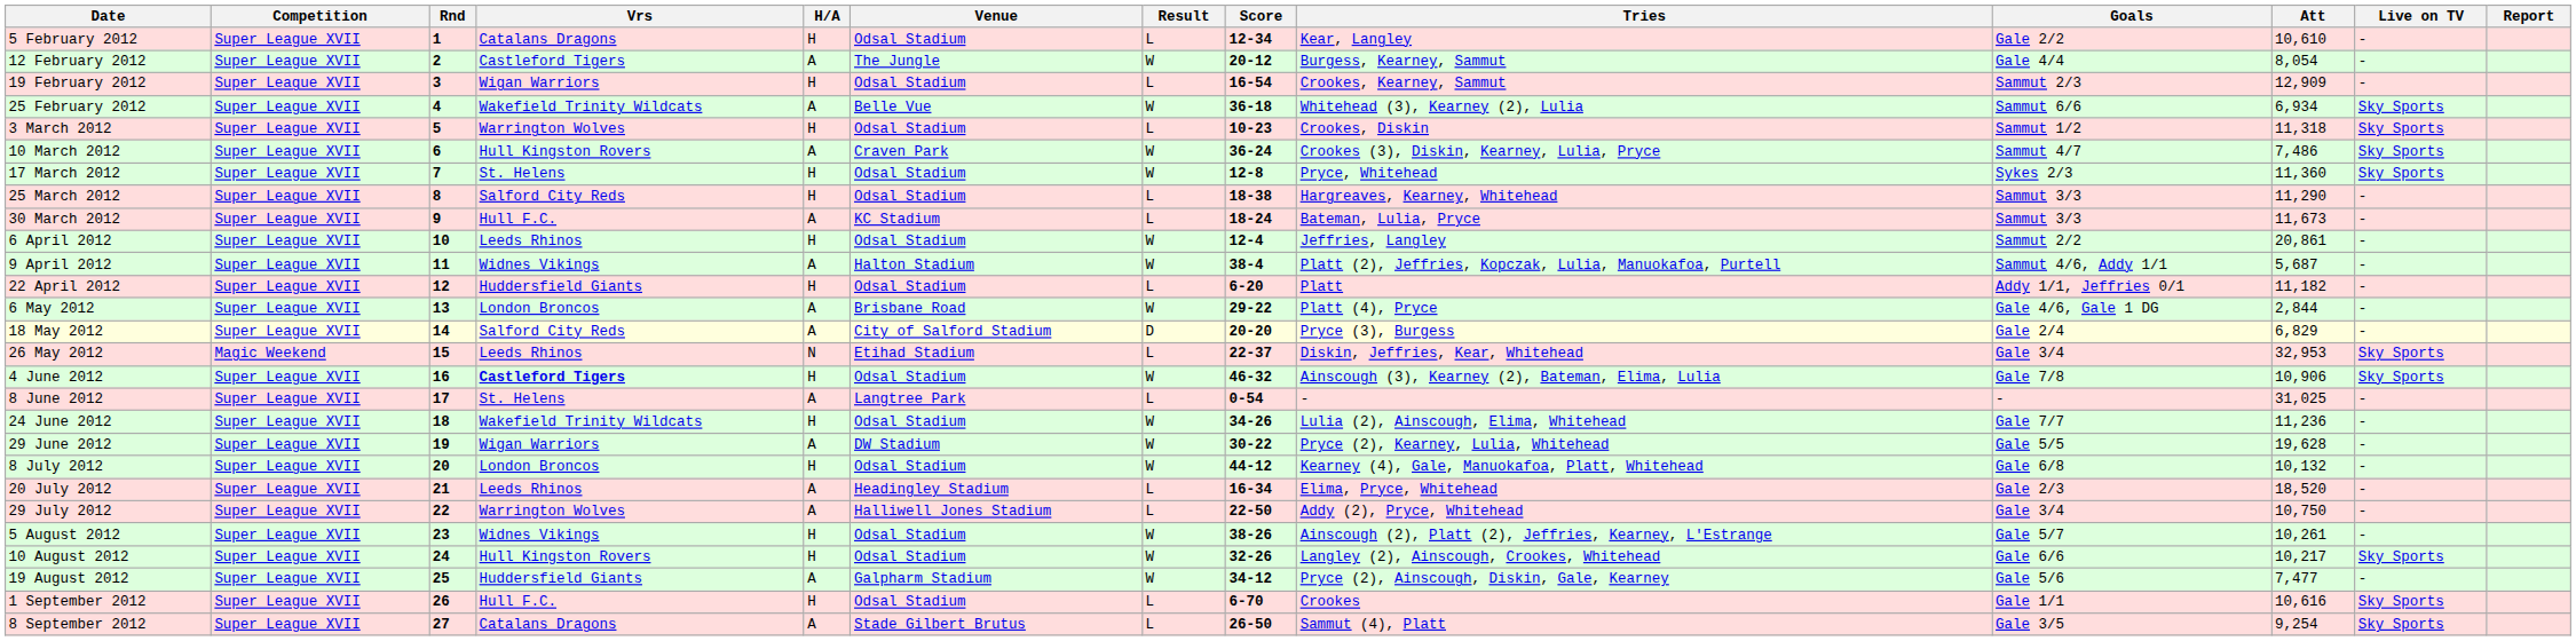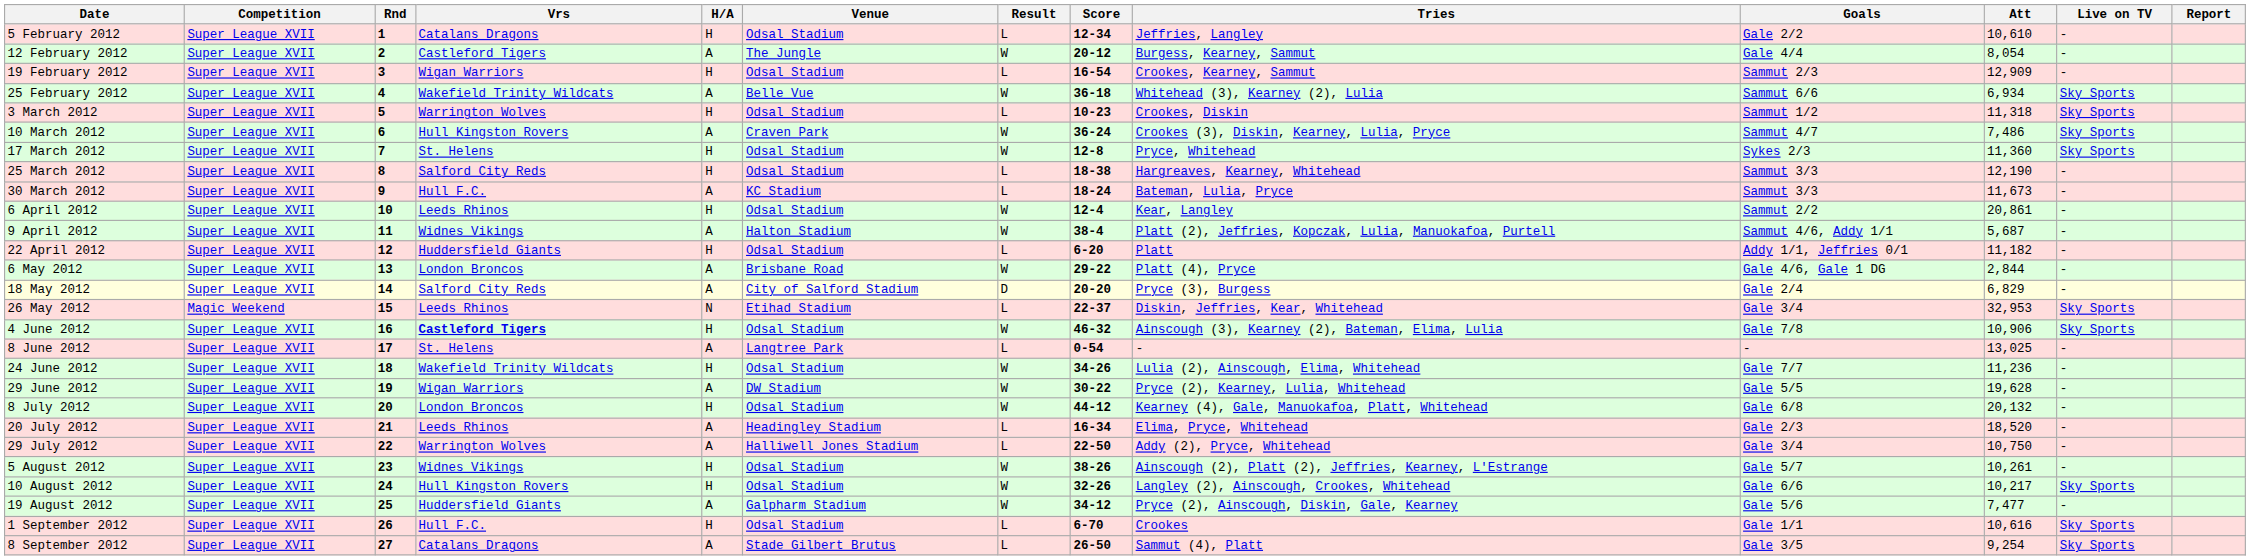 <table class="wikitable" style="font-size:85%;" width="100%">
 <tr>
 <th>Date</th>
 <th>Competition</th>
 <th>Rnd</th>
 <th>Vrs</th>
 <th>H/A</th>
 <th>Venue</th>
 <th>Result</th>
 <th>Score</th>
 <th>Tries</th>
 <th>Goals</th>
 <th>Att</th>
 <th>Live on TV</th>
 <th>Report</th>
 </tr>
 <tr style="background:#ffdddd;" width=20|>
 <td>5 February 2012</td>
 <td><a href='#'>Super League XVII</a></td>
 <td><strong>1</strong></td>
 <td><a href='#'>Catalans Dragons</a></td>
 <td>H</td>
 <td><a href='#'>Odsal Stadium</a></td>
 <td>L</td>
 <td><strong>12-34</strong></td>
-<td><a href='#'>Kear</a>, <a href='#'>Langley</a></td>
+<td><a href='#'>Jeffries</a>, <a href='#'>Langley</a></td>
 <td><a href='#'>Gale</a> 2/2</td>
 <td>10,610</td>
 <td>-</td>
 <td></td>
 </tr>
 <tr style="background:#ddffdd;" width=20|>
 <td>12 February 2012</td>
 <td><a href='#'>Super League XVII</a></td>
 <td><strong>2</strong></td>
 <td><a href='#'>Castleford Tigers</a></td>
 <td>A</td>
 <td><a href='#'>The Jungle</a></td>
 <td>W</td>
 <td><strong>20-12</strong></td>
 <td><a href='#'>Burgess</a>, <a href='#'>Kearney</a>, <a href='#'>Sammut</a></td>
 <td><a href='#'>Gale</a> 4/4</td>
 <td>8,054</td>
 <td>-</td>
 <td></td>
 </tr>
 <tr style="background:#ffdddd;" width=20|>
 <td>19 February 2012</td>
 <td><a href='#'>Super League XVII</a></td>
 <td><strong>3</strong></td>
 <td><a href='#'>Wigan Warriors</a></td>
 <td>H</td>
 <td><a href='#'>Odsal Stadium</a></td>
 <td>L</td>
 <td><strong>16-54</strong></td>
 <td><a href='#'>Crookes</a>, <a href='#'>Kearney</a>, <a href='#'>Sammut</a></td>
 <td><a href='#'>Sammut</a> 2/3</td>
 <td>12,909</td>
 <td>-</td>
 <td></td>
 </tr>
 <tr style="background:#ddffdd;" width=20|>
 <td>25 February 2012</td>
 <td><a href='#'>Super League XVII</a></td>
 <td><strong>4</strong></td>
 <td><a href='#'>Wakefield Trinity Wildcats</a></td>
 <td>A</td>
 <td><a href='#'>Belle Vue</a></td>
 <td>W</td>
 <td><strong>36-18</strong></td>
 <td><a href='#'>Whitehead</a> (3), <a href='#'>Kearney</a> (2), <a href='#'>Lulia</a></td>
 <td><a href='#'>Sammut</a> 6/6</td>
 <td>6,934</td>
 <td><a href='#'>Sky Sports</a></td>
 <td></td>
 </tr>
 <tr style="background:#ffdddd;" width=20|>
 <td>3 March 2012</td>
 <td><a href='#'>Super League XVII</a></td>
 <td><strong>5</strong></td>
 <td><a href='#'>Warrington Wolves</a></td>
 <td>H</td>
 <td><a href='#'>Odsal Stadium</a></td>
 <td>L</td>
 <td><strong>10-23</strong></td>
 <td><a href='#'>Crookes</a>, <a href='#'>Diskin</a></td>
 <td><a href='#'>Sammut</a> 1/2</td>
 <td>11,318</td>
 <td><a href='#'>Sky Sports</a></td>
 <td></td>
 </tr>
 <tr style="background:#ddffdd;" width=20|>
 <td>10 March 2012</td>
 <td><a href='#'>Super League XVII</a></td>
 <td><strong>6</strong></td>
 <td><a href='#'>Hull Kingston Rovers</a></td>
 <td>A</td>
 <td><a href='#'>Craven Park</a></td>
 <td>W</td>
 <td><strong>36-24</strong></td>
 <td><a href='#'>Crookes</a> (3), <a href='#'>Diskin</a>, <a href='#'>Kearney</a>, <a href='#'>Lulia</a>, <a href='#'>Pryce</a></td>
 <td><a href='#'>Sammut</a> 4/7</td>
 <td>7,486</td>
 <td><a href='#'>Sky Sports</a></td>
 <td></td>
 </tr>
 <tr style="background:#ddffdd;" width=20|>
 <td>17 March 2012</td>
 <td><a href='#'>Super League XVII</a></td>
 <td><strong>7</strong></td>
 <td><a href='#'>St. Helens</a></td>
 <td>H</td>
 <td><a href='#'>Odsal Stadium</a></td>
 <td>W</td>
 <td><strong>12-8</strong></td>
 <td><a href='#'>Pryce</a>, <a href='#'>Whitehead</a></td>
 <td><a href='#'>Sykes</a> 2/3</td>
 <td>11,360</td>
 <td><a href='#'>Sky Sports</a></td>
 <td></td>
 </tr>
 <tr style="background:#ffdddd;" width=20|>
 <td>25 March 2012</td>
 <td><a href='#'>Super League XVII</a></td>
 <td><strong>8</strong></td>
 <td><a href='#'>Salford City Reds</a></td>
 <td>H</td>
 <td><a href='#'>Odsal Stadium</a></td>
 <td>L</td>
 <td><strong>18-38</strong></td>
 <td><a href='#'>Hargreaves</a>, <a href='#'>Kearney</a>, <a href='#'>Whitehead</a></td>
 <td><a href='#'>Sammut</a> 3/3</td>
-<td>11,290</td>
+<td>12,190</td>
 <td>-</td>
 <td></td>
 </tr>
 <tr style="background:#ffdddd;" width=20|>
 <td>30 March 2012</td>
 <td><a href='#'>Super League XVII</a></td>
 <td><strong>9</strong></td>
 <td><a href='#'>Hull F.C.</a></td>
 <td>A</td>
 <td><a href='#'>KC Stadium</a></td>
 <td>L</td>
 <td><strong>18-24</strong></td>
 <td><a href='#'>Bateman</a>, <a href='#'>Lulia</a>, <a href='#'>Pryce</a></td>
 <td><a href='#'>Sammut</a> 3/3</td>
 <td>11,673</td>
 <td>-</td>
 <td></td>
 </tr>
 <tr style="background:#ddffdd;" width=20|>
 <td>6 April 2012</td>
 <td><a href='#'>Super League XVII</a></td>
 <td><strong>10</strong></td>
 <td><a href='#'>Leeds Rhinos</a></td>
 <td>H</td>
 <td><a href='#'>Odsal Stadium</a></td>
 <td>W</td>
 <td><strong>12-4</strong></td>
-<td><a href='#'>Jeffries</a>, <a href='#'>Langley</a></td>
+<td><a href='#'>Kear</a>, <a href='#'>Langley</a></td>
 <td><a href='#'>Sammut</a> 2/2</td>
 <td>20,861</td>
 <td>-</td>
 <td></td>
 </tr>
 <tr style="background:#ddffdd;" width=20|>
 <td>9 April 2012</td>
 <td><a href='#'>Super League XVII</a></td>
 <td><strong>11</strong></td>
 <td><a href='#'>Widnes Vikings</a></td>
 <td>A</td>
 <td><a href='#'>Halton Stadium</a></td>
 <td>W</td>
 <td><strong>38-4</strong></td>
 <td><a href='#'>Platt</a> (2), <a href='#'>Jeffries</a>, <a href='#'>Kopczak</a>, <a href='#'>Lulia</a>, <a href='#'>Manuokafoa</a>, <a href='#'>Purtell</a></td>
 <td><a href='#'>Sammut</a> 4/6, <a href='#'>Addy</a> 1/1</td>
 <td>5,687</td>
 <td>-</td>
 <td></td>
 </tr>
 <tr style="background:#ffdddd;" width=20|>
 <td>22 April 2012</td>
 <td><a href='#'>Super League XVII</a></td>
 <td><strong>12</strong></td>
 <td><a href='#'>Huddersfield Giants</a></td>
 <td>H</td>
 <td><a href='#'>Odsal Stadium</a></td>
 <td>L</td>
 <td><strong>6-20</strong></td>
 <td><a href='#'>Platt</a></td>
 <td><a href='#'>Addy</a> 1/1, <a href='#'>Jeffries</a> 0/1</td>
 <td>11,182</td>
 <td>-</td>
 <td></td>
 </tr>
 <tr style="background:#ddffdd;" width=20|>
 <td>6 May 2012</td>
 <td><a href='#'>Super League XVII</a></td>
 <td><strong>13</strong></td>
 <td><a href='#'>London Broncos</a></td>
 <td>A</td>
 <td><a href='#'>Brisbane Road</a></td>
 <td>W</td>
 <td><strong>29-22</strong></td>
 <td><a href='#'>Platt</a> (4), <a href='#'>Pryce</a></td>
 <td><a href='#'>Gale</a> 4/6, <a href='#'>Gale</a> 1 DG</td>
 <td>2,844</td>
 <td>-</td>
 <td></td>
 </tr>
 <tr style="background:#ffffdd"  width=20|>
 <td>18 May 2012</td>
 <td><a href='#'>Super League XVII</a></td>
 <td><strong>14</strong></td>
 <td><a href='#'>Salford City Reds</a></td>
 <td>A</td>
 <td><a href='#'>City of Salford Stadium</a></td>
 <td>D</td>
 <td><strong>20-20</strong></td>
 <td><a href='#'>Pryce</a> (3), <a href='#'>Burgess</a></td>
 <td><a href='#'>Gale</a> 2/4</td>
 <td>6,829</td>
 <td>-</td>
 <td></td>
 </tr>
 <tr style="background:#ffdddd;" width=20|>
 <td>26 May 2012</td>
 <td><a href='#'>Magic Weekend</a></td>
 <td><strong>15</strong></td>
 <td><a href='#'>Leeds Rhinos</a></td>
 <td>N</td>
 <td><a href='#'>Etihad Stadium</a></td>
 <td>L</td>
 <td><strong>22-37</strong></td>
 <td><a href='#'>Diskin</a>, <a href='#'>Jeffries</a>, <a href='#'>Kear</a>, <a href='#'>Whitehead</a></td>
 <td><a href='#'>Gale</a> 3/4</td>
 <td>32,953</td>
 <td><a href='#'>Sky Sports</a></td>
 <td></td>
 </tr>
 <tr style="background:#ddffdd;" width=20|>
 <td>4 June 2012</td>
 <td><a href='#'>Super League XVII</a></td>
 <td><strong>16</strong></td>
 <td><strong><a href='#'>Castleford Tigers</a></strong></td>
 <td>H</td>
 <td><a href='#'>Odsal Stadium</a></td>
 <td>W</td>
 <td><strong>46-32</strong></td>
 <td><a href='#'>Ainscough</a> (3), <a href='#'>Kearney</a> (2), <a href='#'>Bateman</a>, <a href='#'>Elima</a>, <a href='#'>Lulia</a></td>
 <td><a href='#'>Gale</a> 7/8</td>
 <td>10,906</td>
 <td><a href='#'>Sky Sports</a></td>
 <td></td>
 </tr>
 <tr style="background:#ffdddd;" width=20|>
 <td>8 June 2012</td>
 <td><a href='#'>Super League XVII</a></td>
 <td><strong>17</strong></td>
 <td><a href='#'>St. Helens</a></td>
 <td>A</td>
 <td><a href='#'>Langtree Park</a></td>
 <td>L</td>
 <td><strong>0-54</strong></td>
 <td>-</td>
 <td>-</td>
-<td>31,025</td>
+<td>13,025</td>
 <td>-</td>
 <td></td>
 </tr>
 <tr style="background:#ddffdd;" width=20|>
 <td>24 June 2012</td>
 <td><a href='#'>Super League XVII</a></td>
 <td><strong>18</strong></td>
 <td><a href='#'>Wakefield Trinity Wildcats</a></td>
 <td>H</td>
 <td><a href='#'>Odsal Stadium</a></td>
 <td>W</td>
 <td><strong>34-26</strong></td>
 <td><a href='#'>Lulia</a> (2), <a href='#'>Ainscough</a>, <a href='#'>Elima</a>, <a href='#'>Whitehead</a></td>
 <td><a href='#'>Gale</a> 7/7</td>
 <td>11,236</td>
 <td>-</td>
 <td></td>
 </tr>
 <tr style="background:#ddffdd;" width=20|>
 <td>29 June 2012</td>
 <td><a href='#'>Super League XVII</a></td>
 <td><strong>19</strong></td>
 <td><a href='#'>Wigan Warriors</a></td>
 <td>A</td>
 <td><a href='#'>DW Stadium</a></td>
 <td>W</td>
 <td><strong>30-22</strong></td>
 <td><a href='#'>Pryce</a> (2), <a href='#'>Kearney</a>, <a href='#'>Lulia</a>, <a href='#'>Whitehead</a></td>
 <td><a href='#'>Gale</a> 5/5</td>
 <td>19,628</td>
 <td>-</td>
 <td></td>
 </tr>
 <tr style="background:#ddffdd;" width=20|>
 <td>8 July 2012</td>
 <td><a href='#'>Super League XVII</a></td>
 <td><strong>20</strong></td>
 <td><a href='#'>London Broncos</a></td>
 <td>H</td>
 <td><a href='#'>Odsal Stadium</a></td>
 <td>W</td>
 <td><strong>44-12</strong></td>
 <td><a href='#'>Kearney</a> (4), <a href='#'>Gale</a>, <a href='#'>Manuokafoa</a>, <a href='#'>Platt</a>, <a href='#'>Whitehead</a></td>
 <td><a href='#'>Gale</a> 6/8</td>
-<td>10,132</td>
+<td>20,132</td>
 <td>-</td>
 <td></td>
 </tr>
 <tr style="background:#ffdddd;" width=20|>
 <td>20 July 2012</td>
 <td><a href='#'>Super League XVII</a></td>
 <td><strong>21</strong></td>
 <td><a href='#'>Leeds Rhinos</a></td>
 <td>A</td>
 <td><a href='#'>Headingley Stadium</a></td>
 <td>L</td>
 <td><strong>16-34</strong></td>
 <td><a href='#'>Elima</a>, <a href='#'>Pryce</a>, <a href='#'>Whitehead</a></td>
 <td><a href='#'>Gale</a> 2/3</td>
 <td>18,520</td>
 <td>-</td>
 <td></td>
 </tr>
 <tr style="background:#ffdddd;" width=20|>
 <td>29 July 2012</td>
 <td><a href='#'>Super League XVII</a></td>
 <td><strong>22</strong></td>
 <td><a href='#'>Warrington Wolves</a></td>
 <td>A</td>
 <td><a href='#'>Halliwell Jones Stadium</a></td>
 <td>L</td>
 <td><strong>22-50</strong></td>
 <td><a href='#'>Addy</a> (2), <a href='#'>Pryce</a>, <a href='#'>Whitehead</a></td>
 <td><a href='#'>Gale</a> 3/4</td>
 <td>10,750</td>
 <td>-</td>
 <td></td>
 </tr>
 <tr style="background:#ddffdd;" width=20|>
 <td>5 August 2012</td>
 <td><a href='#'>Super League XVII</a></td>
 <td><strong>23</strong></td>
 <td><a href='#'>Widnes Vikings</a></td>
 <td>H</td>
 <td><a href='#'>Odsal Stadium</a></td>
 <td>W</td>
 <td><strong>38-26</strong></td>
 <td><a href='#'>Ainscough</a> (2), <a href='#'>Platt</a> (2), <a href='#'>Jeffries</a>, <a href='#'>Kearney</a>, <a href='#'>L'Estrange</a></td>
 <td><a href='#'>Gale</a> 5/7</td>
 <td>10,261</td>
 <td>-</td>
 <td></td>
 </tr>
 <tr style="background:#ddffdd;" width=20|>
 <td>10 August 2012</td>
 <td><a href='#'>Super League XVII</a></td>
 <td><strong>24</strong></td>
 <td><a href='#'>Hull Kingston Rovers</a></td>
 <td>H</td>
 <td><a href='#'>Odsal Stadium</a></td>
 <td>W</td>
 <td><strong>32-26</strong></td>
 <td><a href='#'>Langley</a> (2), <a href='#'>Ainscough</a>, <a href='#'>Crookes</a>, <a href='#'>Whitehead</a></td>
 <td><a href='#'>Gale</a> 6/6</td>
 <td>10,217</td>
 <td><a href='#'>Sky Sports</a></td>
 <td></td>
 </tr>
 <tr style="background:#ddffdd;" width=20|>
 <td>19 August 2012</td>
 <td><a href='#'>Super League XVII</a></td>
 <td><strong>25</strong></td>
 <td><a href='#'>Huddersfield Giants</a></td>
 <td>A</td>
 <td><a href='#'>Galpharm Stadium</a></td>
 <td>W</td>
 <td><strong>34-12</strong></td>
 <td><a href='#'>Pryce</a> (2), <a href='#'>Ainscough</a>, <a href='#'>Diskin</a>, <a href='#'>Gale</a>, <a href='#'>Kearney</a></td>
 <td><a href='#'>Gale</a> 5/6</td>
 <td>7,477</td>
 <td>-</td>
 <td></td>
 </tr>
 <tr style="background:#ffdddd;" width=20|>
 <td>1 September 2012</td>
 <td><a href='#'>Super League XVII</a></td>
 <td><strong>26</strong></td>
 <td><a href='#'>Hull F.C.</a></td>
 <td>H</td>
 <td><a href='#'>Odsal Stadium</a></td>
 <td>L</td>
 <td><strong>6-70</strong></td>
 <td><a href='#'>Crookes</a></td>
 <td><a href='#'>Gale</a> 1/1</td>
 <td>10,616</td>
 <td><a href='#'>Sky Sports</a></td>
 <td></td>
 </tr>
 <tr style="background:#ffdddd;" width=20|>
 <td>8 September 2012</td>
 <td><a href='#'>Super League XVII</a></td>
 <td><strong>27</strong></td>
 <td><a href='#'>Catalans Dragons</a></td>
 <td>A</td>
 <td><a href='#'>Stade Gilbert Brutus</a></td>
 <td>L</td>
 <td><strong>26-50</strong></td>
 <td><a href='#'>Sammut</a> (4), <a href='#'>Platt</a></td>
 <td><a href='#'>Gale</a> 3/5</td>
 <td>9,254</td>
 <td><a href='#'>Sky Sports</a></td>
 <td></td>
 </tr>
 </table>
